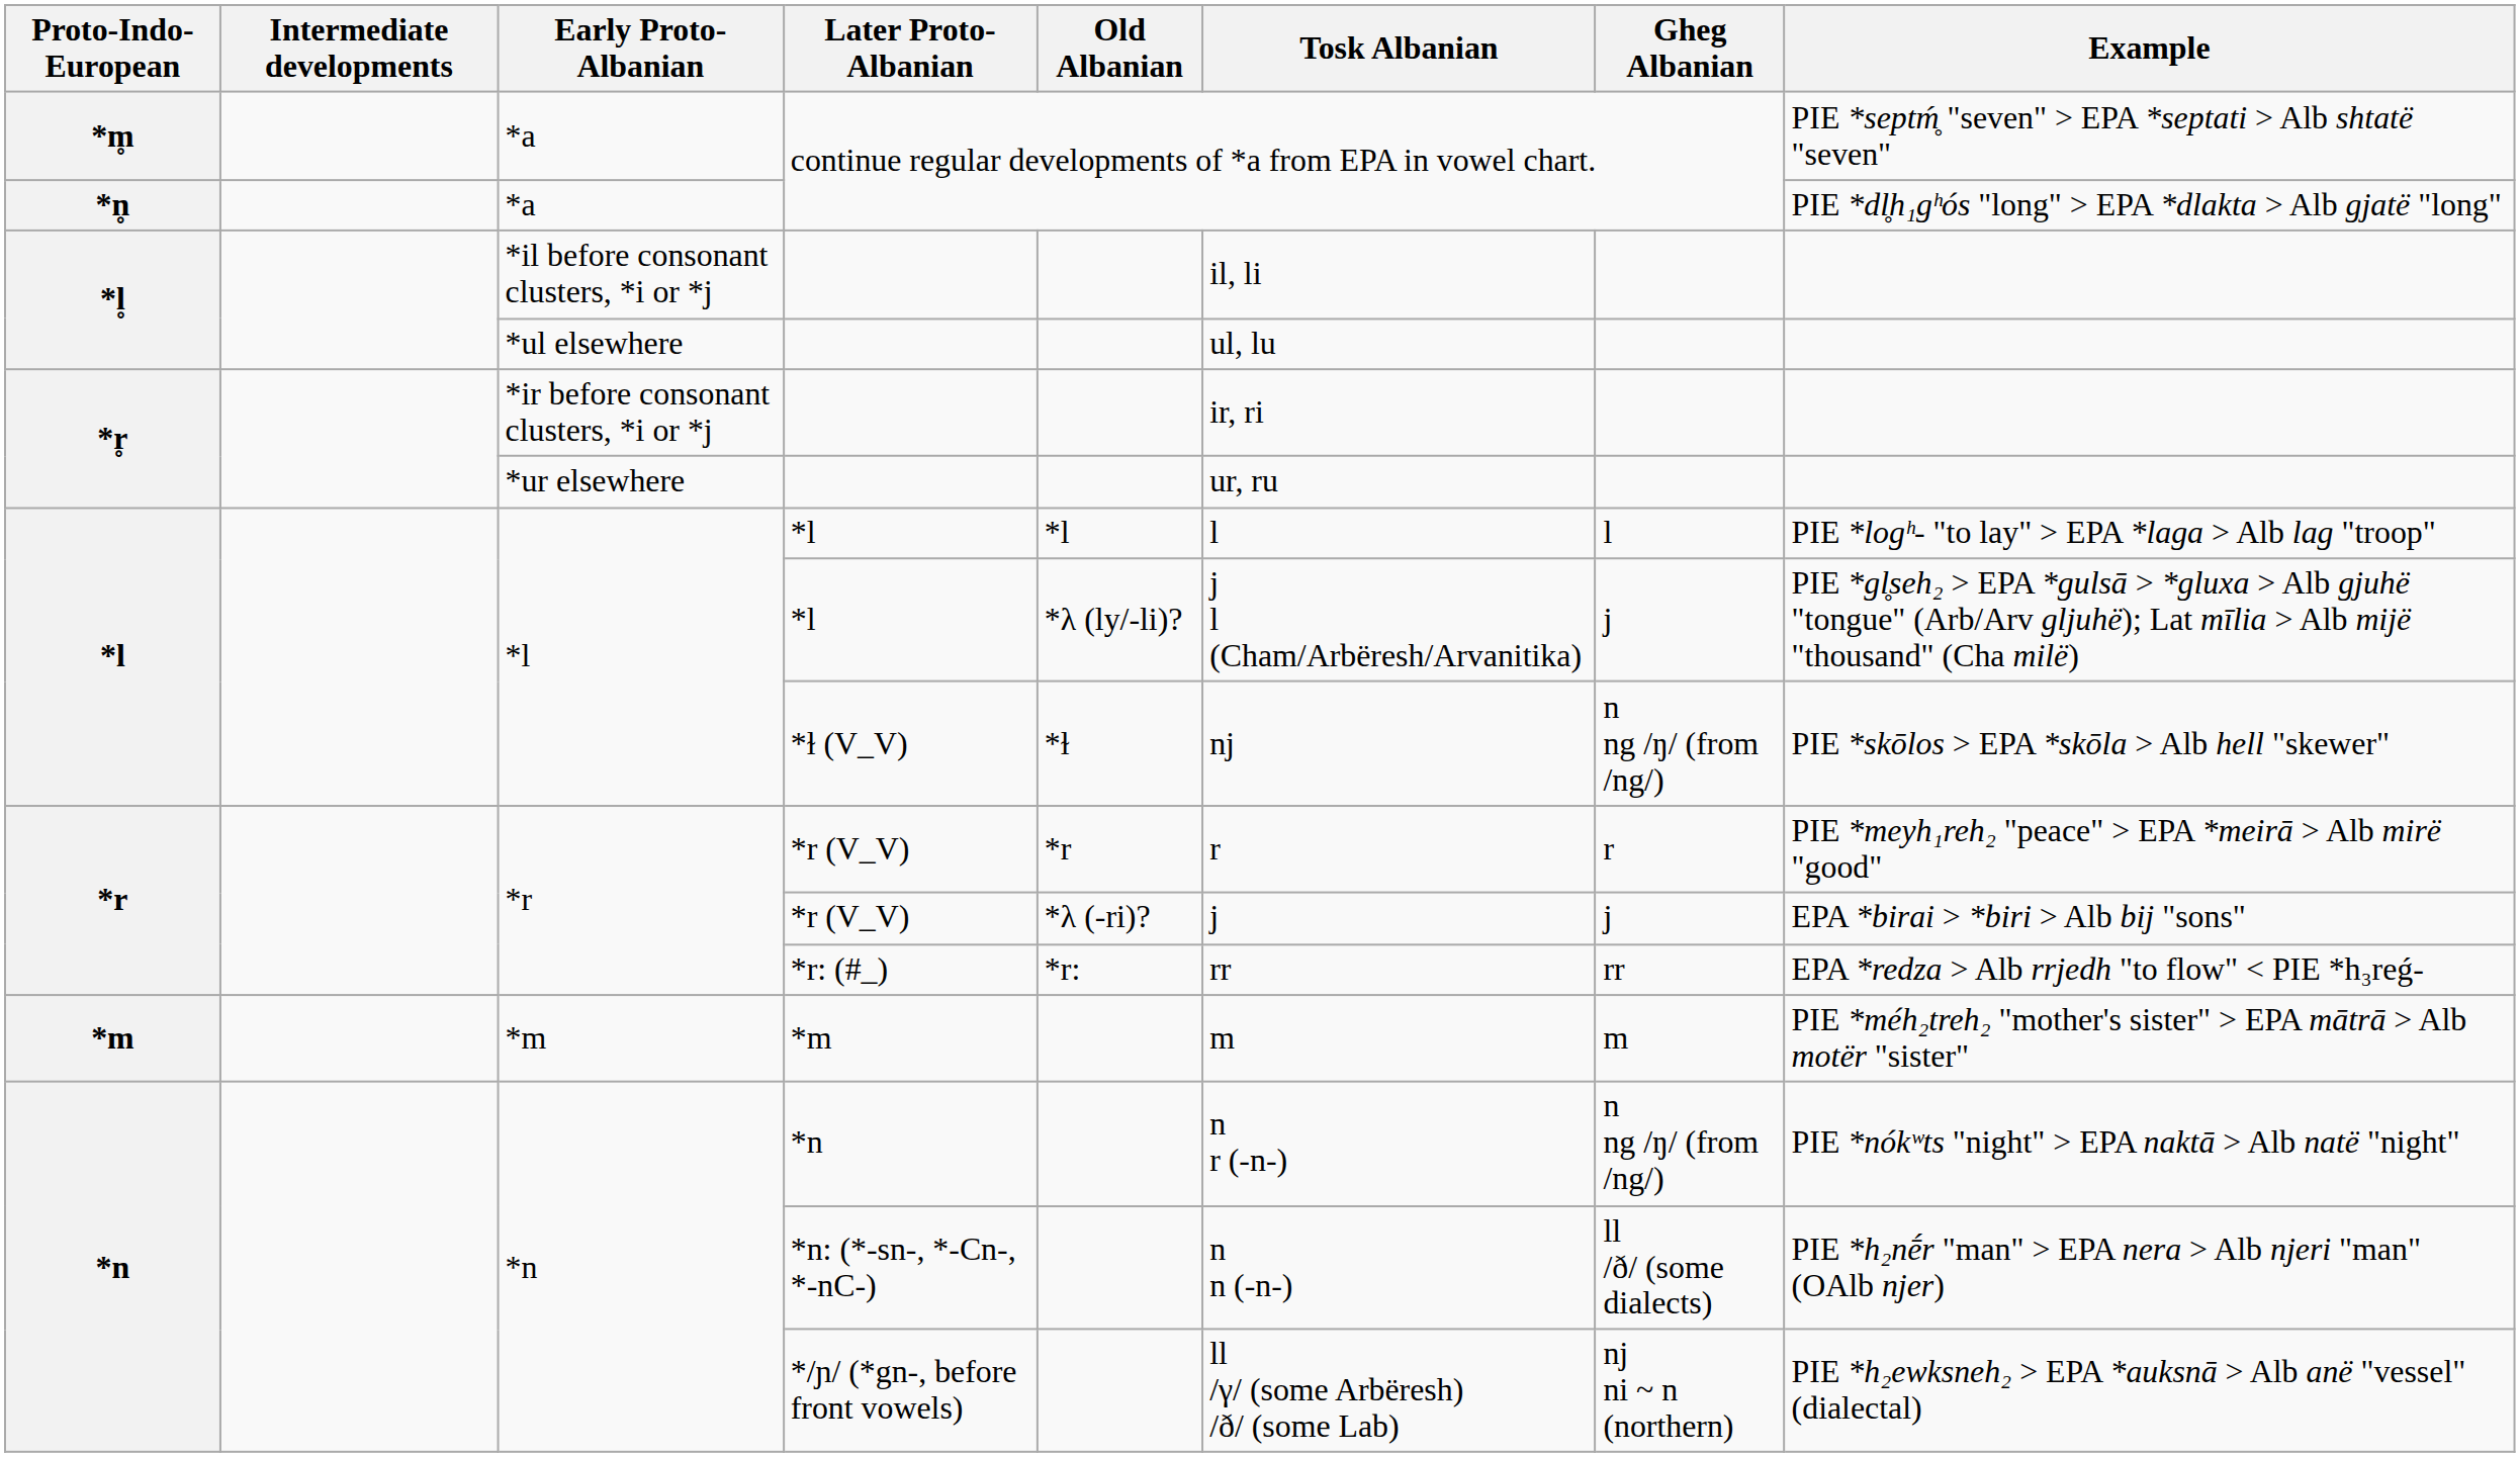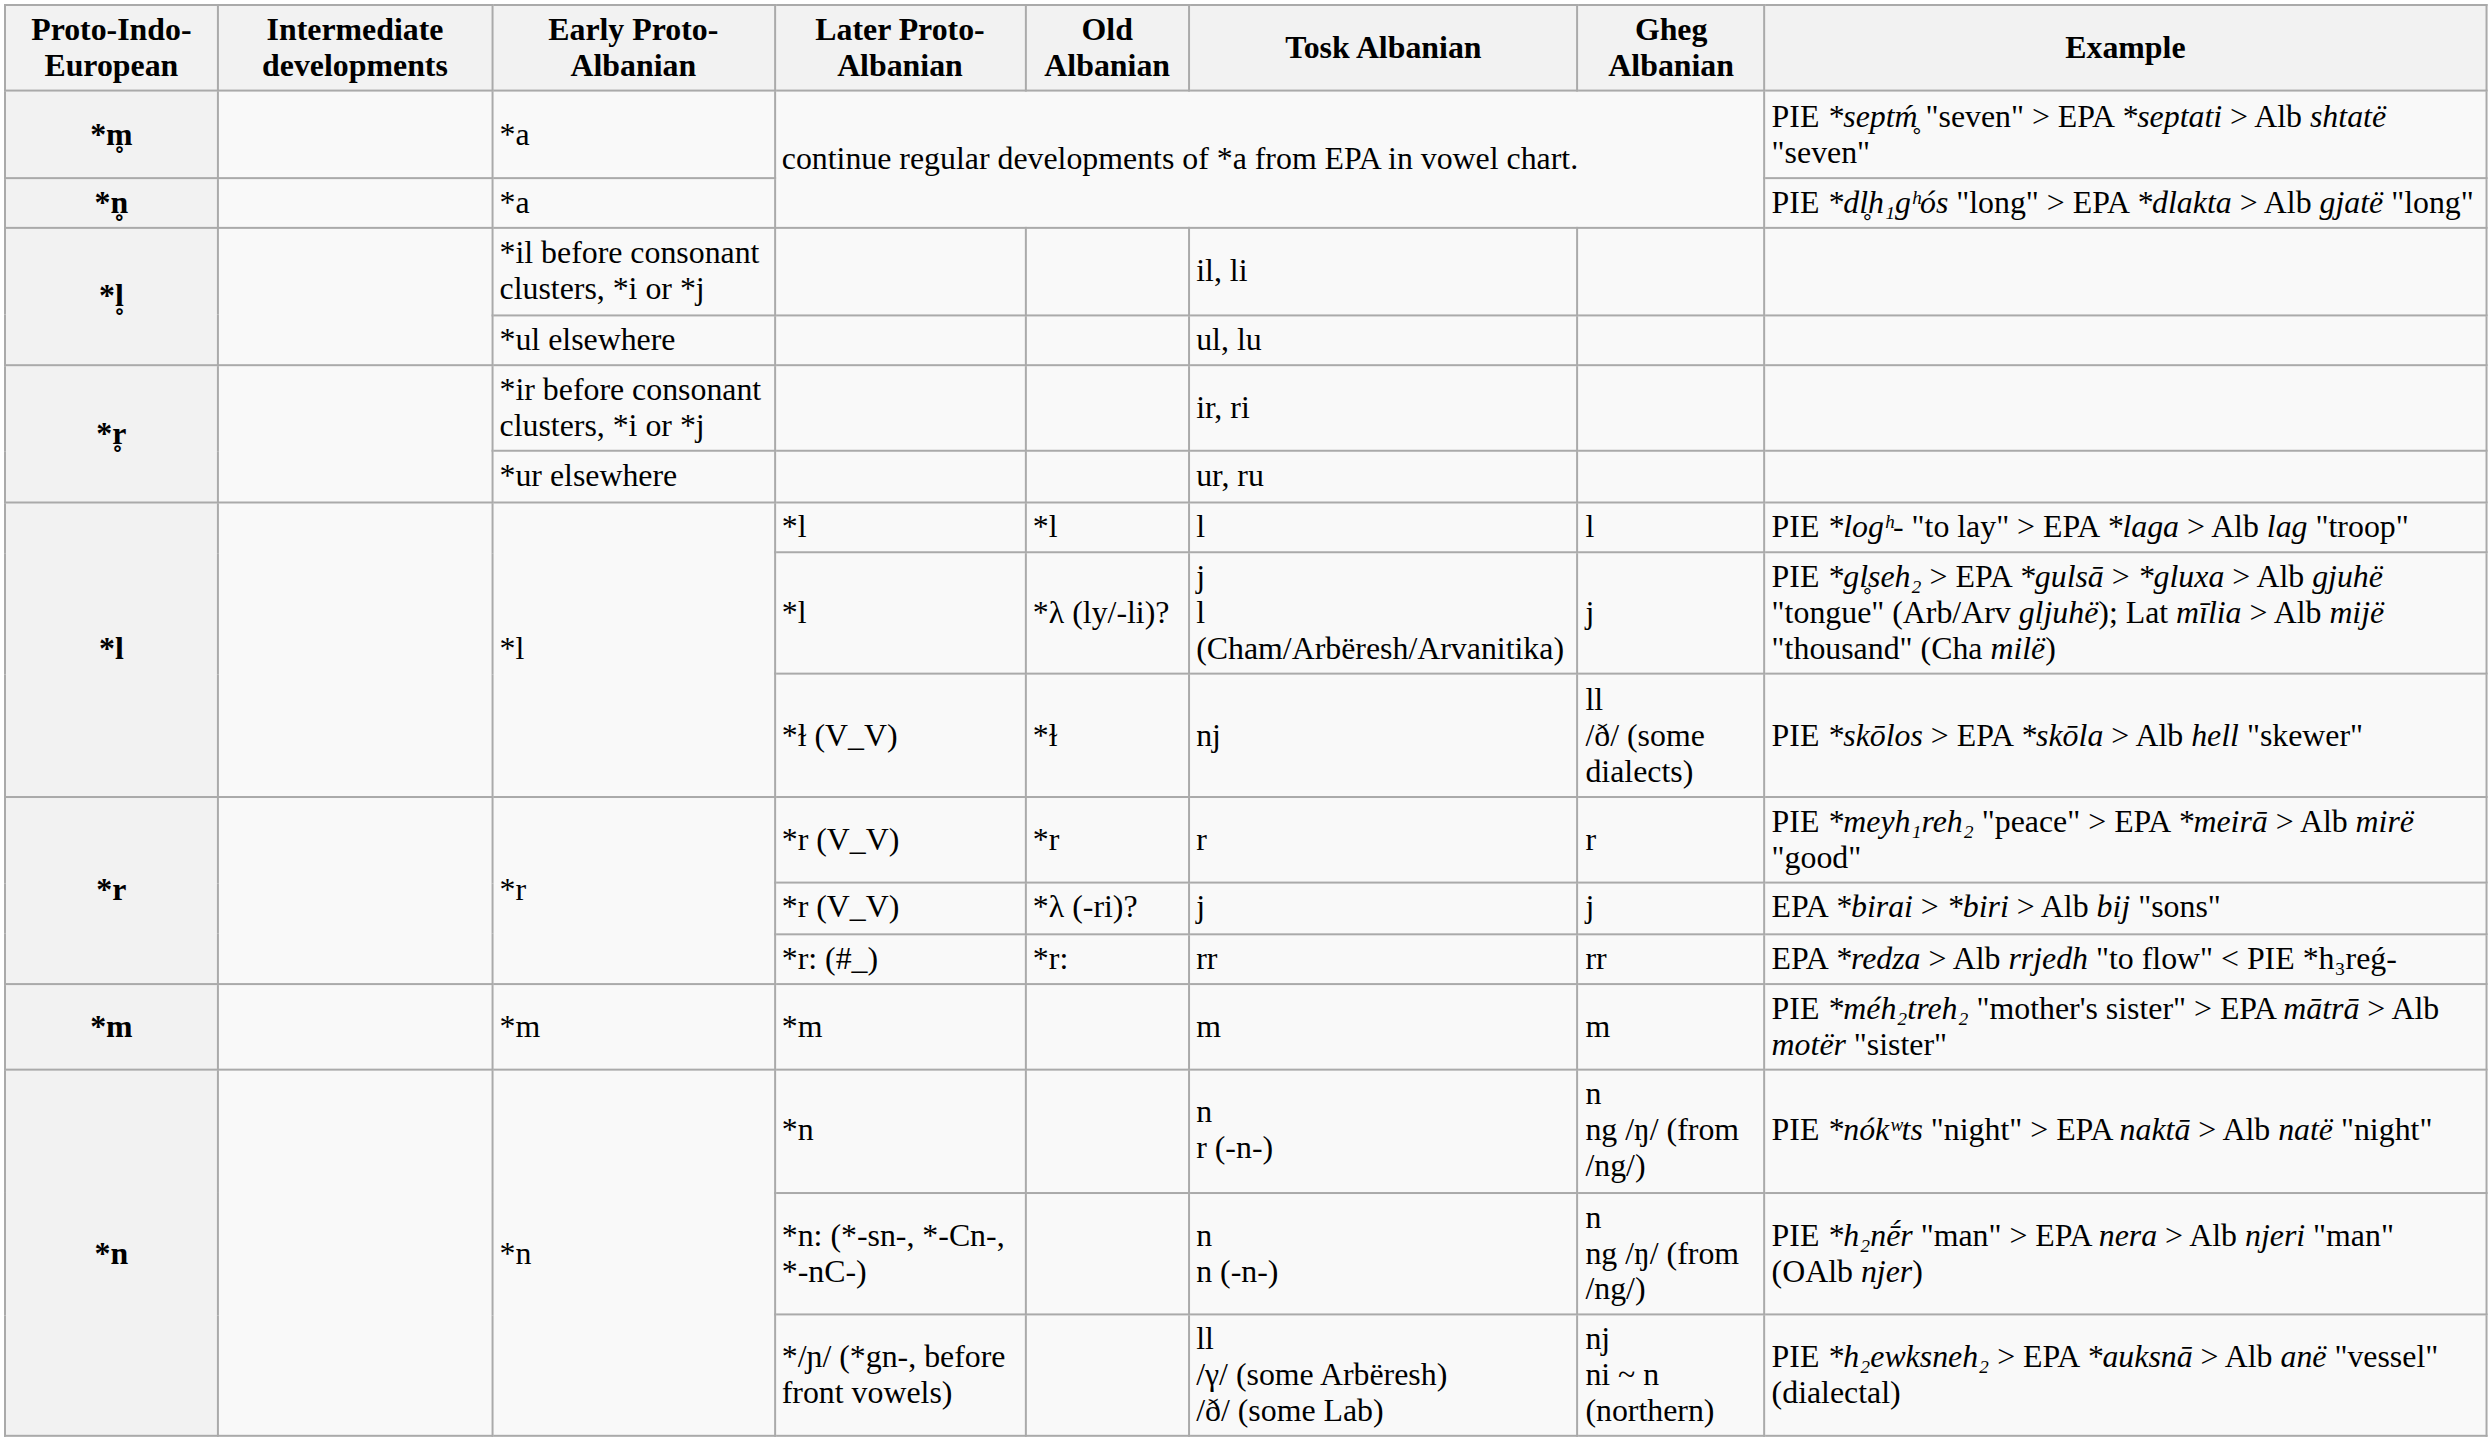 <table class="wikitable">
 <tr>
 <th>Proto-Indo-European</th>
 <th>Intermediate developments</th>
 <th>Early Proto-Albanian</th>
 <th>Later Proto-Albanian</th>
 <th>Old Albanian</th>
 <th>Tosk Albanian</th>
 <th>Gheg Albanian</th>
 <th>Example</th>
 </tr>
 <tr>
 <th>*m̥</th>
 <td></td>
 <td>*a</td>
 <td colspan="4" rowspan="2">continue regular developments of *a from EPA in vowel chart.</td>
 <td>PIE <em>*septḿ̥</em> "seven" > EPA <em>*septati</em> > Alb <em>shtatë</em> "seven"</td>
 </tr>
 <tr>
 <th>*n̥</th>
 <td></td>
 <td>*a</td>
 <td>PIE <em>*dl̥h₁gʰós</em> "long" > EPA <em>*dlakta</em> > Alb <em>gjatë</em> "long"</td>
 </tr>
 <tr>
 <th rowspan="2">*l̥</th>
 <td rowspan="2"></td>
 <td>*il before consonant clusters, *i or *j</td>
 <td></td>
 <td></td>
 <td>il, li</td>
 <td></td>
 <td></td>
 </tr>
 <tr>
 <td>*ul elsewhere</td>
 <td></td>
 <td></td>
 <td>ul, lu</td>
 <td></td>
 <td></td>
 </tr>
 <tr>
 <th rowspan="2">*r̥</th>
 <td rowspan="2"></td>
 <td>*ir before consonant clusters, *i or *j</td>
 <td></td>
 <td></td>
 <td>ir, ri</td>
 <td></td>
 <td></td>
 </tr>
 <tr>
 <td>*ur elsewhere</td>
 <td></td>
 <td></td>
 <td>ur, ru</td>
 <td></td>
 <td></td>
 </tr>
 <tr>
 <th rowspan="3">*l</th>
 <td rowspan="3"></td>
 <td rowspan="3">*l</td>
 <td>*l</td>
 <td>*l</td>
 <td>l</td>
 <td>l</td>
 <td>PIE <em>*logʰ-</em> "to lay" > EPA <em>*laga</em> > Alb <em>lag</em> "troop"</td>
 </tr>
 <tr>
 <td>*l</td>
 <td>*λ (ly/-li)?</td>
 <td>j<br>l (Cham/Arbëresh/Arvanitika)</td>
 <td>j</td>
 <td>PIE <em>*gl̥seh₂</em> > EPA <em>*gulsā</em> > <em>*gluxa</em> > Alb <em>gjuhë</em> "tongue" (Arb/Arv <em>gljuhë</em>); Lat <em>mīlia</em> > Alb <em>mijë</em> "thousand" (Cha <em>milë</em>)</td>
 </tr>
 <tr>
 <td>*ɫ (V_V)</td>
 <td>*ɫ</td>
 <td>nj</td>
-<td>n<br>ng /ŋ/ (from /ng/)</td>
+<td>ll<br>/ð/ (some dialects)</td>
 <td>PIE <em>*skōlos</em> > EPA <em>*skōla</em> > Alb <em>hell</em> "skewer"</td>
 </tr>
 <tr>
 <th rowspan="3">*r</th>
 <td rowspan="3"></td>
 <td rowspan="3">*r</td>
 <td>*r (V_V)</td>
 <td>*r</td>
 <td>r</td>
 <td>r</td>
 <td>PIE <em>*meyh₁reh₂</em> "peace" > EPA <em>*meirā</em> > Alb <em>mirë</em> "good"</td>
 </tr>
 <tr>
 <td>*r (V_V)</td>
 <td>*λ (-ri)?</td>
 <td>j</td>
 <td>j</td>
 <td>EPA <em>*birai</em> > <em>*biri</em> > Alb <em>bij</em> "sons"</td>
 </tr>
 <tr>
 <td>*r: (#_)</td>
 <td>*r:</td>
 <td>rr</td>
 <td>rr</td>
 <td>EPA <em>*redza</em> > Alb <em>rrjedh</em> "to flow" < PIE *h₃reǵ-</td>
 </tr>
 <tr>
 <th>*m</th>
 <td></td>
 <td>*m</td>
 <td>*m</td>
 <td></td>
 <td>m</td>
 <td>m</td>
 <td>PIE <em>*méh₂treh₂</em> "mother's sister" > EPA <em>mātrā</em> > Alb <em>motër</em> "sister"</td>
 </tr>
 <tr>
 <th rowspan="3">*n</th>
 <td rowspan="3"></td>
 <td rowspan="3">*n</td>
 <td>*n</td>
 <td></td>
 <td>n<br>r (-n-)</td>
 <td>n<br>ng /ŋ/ (from /ng/)</td>
 <td>PIE <em>*nókʷts</em> "night" > EPA <em>naktā</em> > Alb <em>natë</em> "night"</td>
 </tr>
 <tr>
 <td>*n: (*-sn-, *-Cn-, *-nC-)</td>
 <td></td>
 <td>n<br>n (-n-)</td>
-<td>ll<br>/ð/ (some dialects)</td>
+<td>n<br>ng /ŋ/ (from /ng/)</td>
 <td>PIE <em>*h₂nḗr</em> "man" > EPA <em>nera</em> > Alb <em>njeri</em> "man" (OAlb <em>njer</em>)</td>
 </tr>
 <tr>
 <td>*/ɲ/ (*gn-, before front vowels)</td>
 <td></td>
 <td>ll<br>/γ/ (some Arbëresh)<br>/ð/ (some Lab)</td>
 <td>nj<br>ni ~ n (northern)</td>
 <td>PIE <em>*h₂ewksneh₂</em> > EPA <em>*auksnā</em> > Alb <em>anë</em> "vessel" (dialectal)</td>
 </tr>
 </table>
